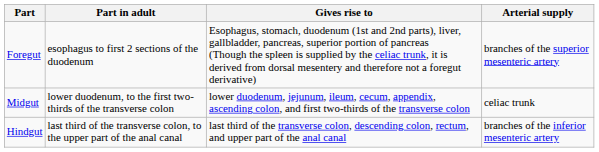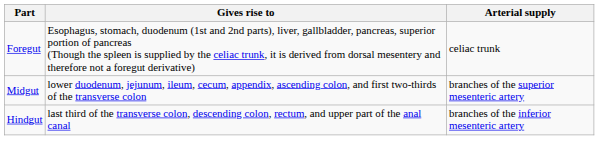 <table class="wikitable">
 <tr>
 <th>Part</th>
-<th>Part in adult</th>
 <th>Gives rise to</th>
 <th>Arterial supply</th>
 </tr>
 <tr>
 <td><a href='#'>Foregut</a></td>
-<td>esophagus to first 2 sections of the duodenum</td>
 <td>Esophagus, stomach, duodenum (1st and 2nd parts), liver, gallbladder, pancreas, superior portion of pancreas<br>(Though the spleen is supplied by the <a href='#'>celiac trunk</a>, it is derived from dorsal mesentery and therefore not a foregut derivative)</td>
-<td>branches of the <a href='#'>superior mesenteric artery</a></td>
+<td>celiac trunk</td>
 </tr>
 <tr 1>
 <td><a href='#'>Midgut</a></td>
-<td>lower duodenum, to the first two-thirds of the transverse colon</td>
 <td>lower <a href='#'>duodenum</a>, <a href='#'>jejunum</a>, <a href='#'>ileum</a>, <a href='#'>cecum</a>, <a href='#'>appendix</a>, <a href='#'>ascending colon</a>, and first two-thirds of the <a href='#'>transverse colon</a></td>
-<td>celiac trunk</td>
+<td>branches of the <a href='#'>superior mesenteric artery</a></td>
 </tr>
 <tr>
 <td><a href='#'>Hindgut</a></td>
-<td>last third of the transverse colon, to the upper part of the anal canal</td>
 <td>last third of the <a href='#'>transverse colon</a>, <a href='#'>descending colon</a>, <a href='#'>rectum</a>, and upper part of the <a href='#'>anal canal</a></td>
 <td>branches of the <a href='#'>inferior mesenteric artery</a></td>
 </tr>
 </table>
